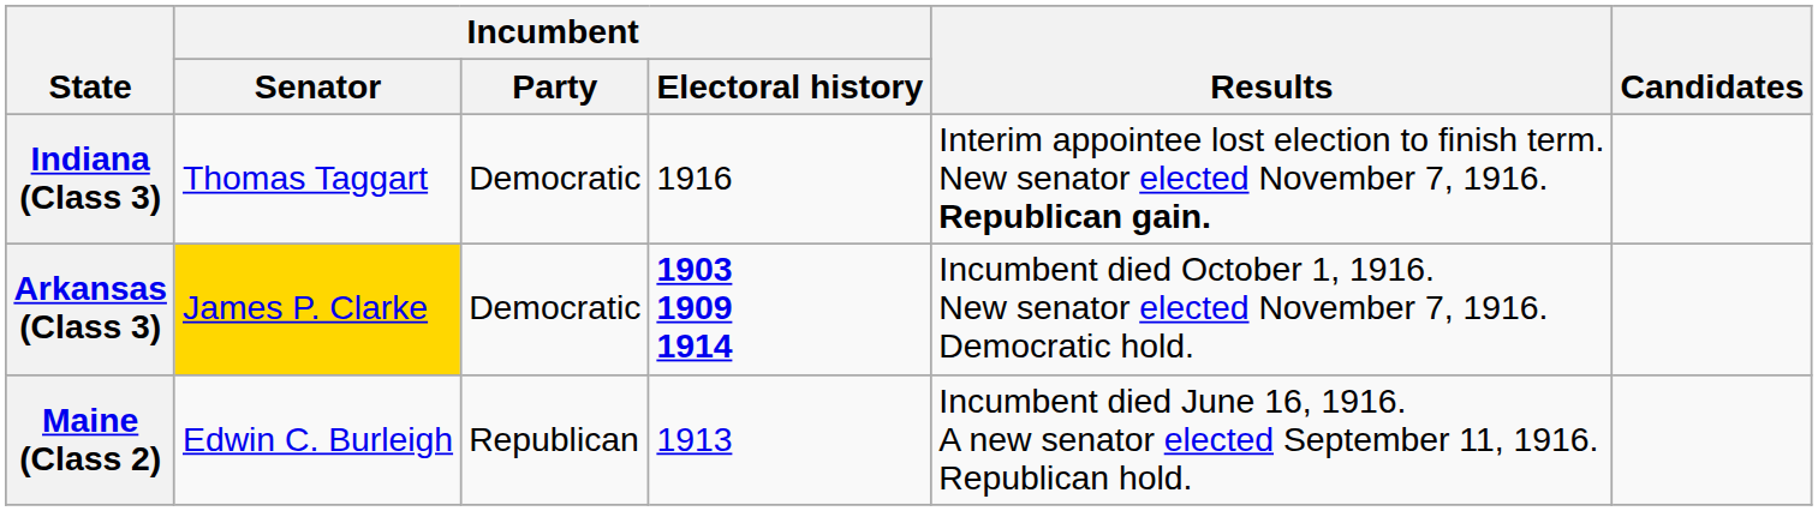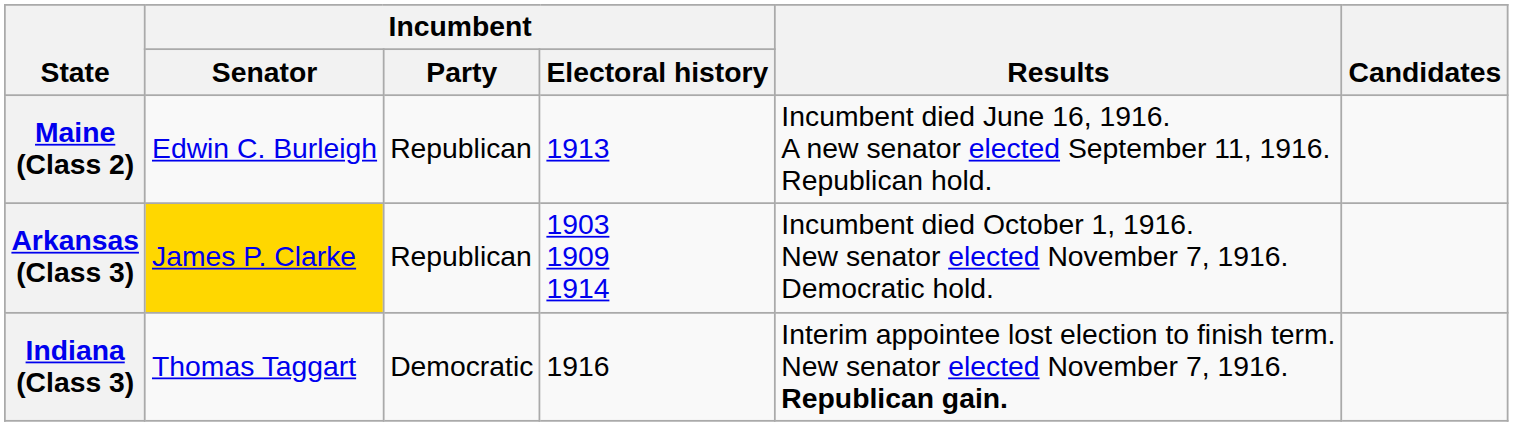 <table class=wikitable>
 <tr valign=bottom>
 <th rowspan=2>State</th>
 <th colspan=3>Incumbent</th>
 <th rowspan=2>Results</th>
 <th rowspan=2>Candidates</th>
 </tr>
 <tr>
 <th>Senator</th>
 <th>Party</th>
 <th>Electoral history</th>
 </tr>
 <tr>
+<th><a href='#'>Maine</a><br>(Class 2)</th>
+<td><a href='#'>Edwin C. Burleigh</a></td>
+<td>Republican</td>
+<td><a href='#'>1913</a></td>
+<td>Incumbent died June 16, 1916.<br>A new senator <a href='#'>elected</a> September 11, 1916.<br>Republican hold.</td>
+<td nowrap></td>
+</tr>
+<tr>
+<th><a href='#'>Arkansas</a><br>(Class 3)</th>
+<td style="background: gold;"><a href='#'>James P. Clarke</a></td>
+<td>Republican</td>
+<td><a href='#'>1903</a><br><a href='#'>1909</a><br><a href='#'>1914</a></td>
+<td>Incumbent died October 1, 1916.<br>New senator <a href='#'>elected</a> November 7, 1916.<br>Democratic hold.</td>
+<td nowrap></td>
+</tr>
+<tr>
 <th><a href='#'>Indiana</a><br>(Class 3)</th>
 <td><a href='#'>Thomas Taggart</a></td>
 <td>Democratic</td>
 <td>1916 </td>
 <td>Interim appointee lost election to finish term.<br>New senator <a href='#'>elected</a> November 7, 1916.<br><strong>Republican gain.</strong></td>
 <td nowrap></td>
 </tr>
-<tr>
-<th><a href='#'>Arkansas</a><br>(Class 3)</th>
-<td style="background: gold;"><a href='#'>James P. Clarke</a></td>
-<td>Democratic</td>
-<td><strong><a href='#'>1903</a><br><a href='#'>1909</a><br><a href='#'>1914</a></strong></td>
-<td>Incumbent died October 1, 1916.<br>New senator <a href='#'>elected</a> November 7, 1916.<br>Democratic hold.</td>
-<td nowrap></td>
-</tr>
-<tr>
-<th><a href='#'>Maine</a><br>(Class 2)</th>
-<td><a href='#'>Edwin C. Burleigh</a></td>
-<td>Republican</td>
-<td><a href='#'>1913</a></td>
-<td>Incumbent died June 16, 1916.<br>A new senator <a href='#'>elected</a> September 11, 1916.<br>Republican hold.</td>
-<td nowrap></td>
-</tr>
 </table>
